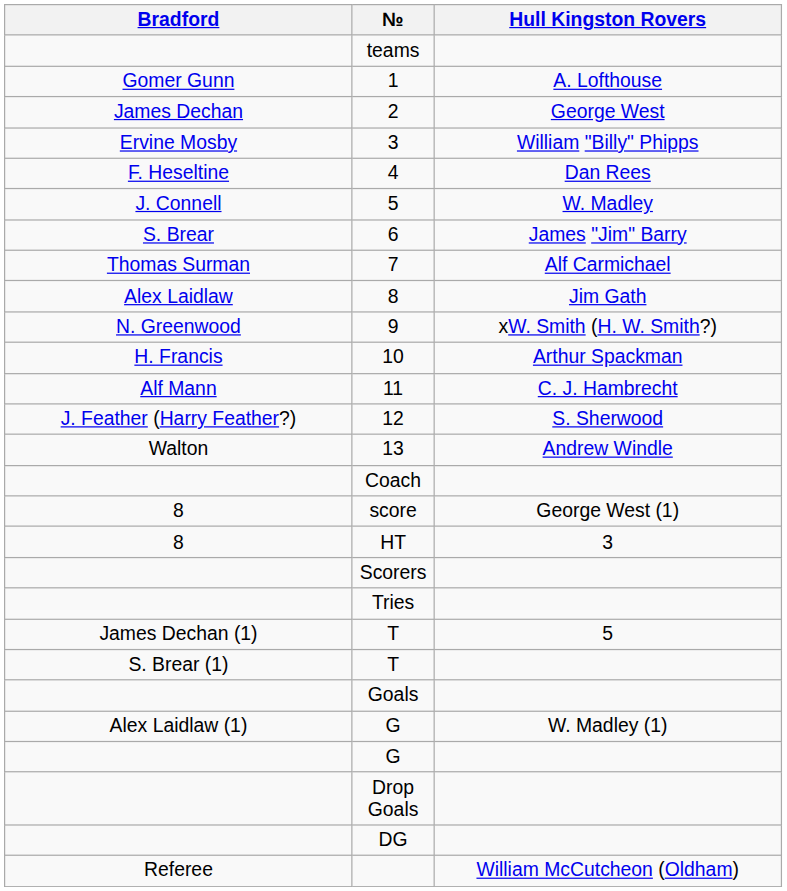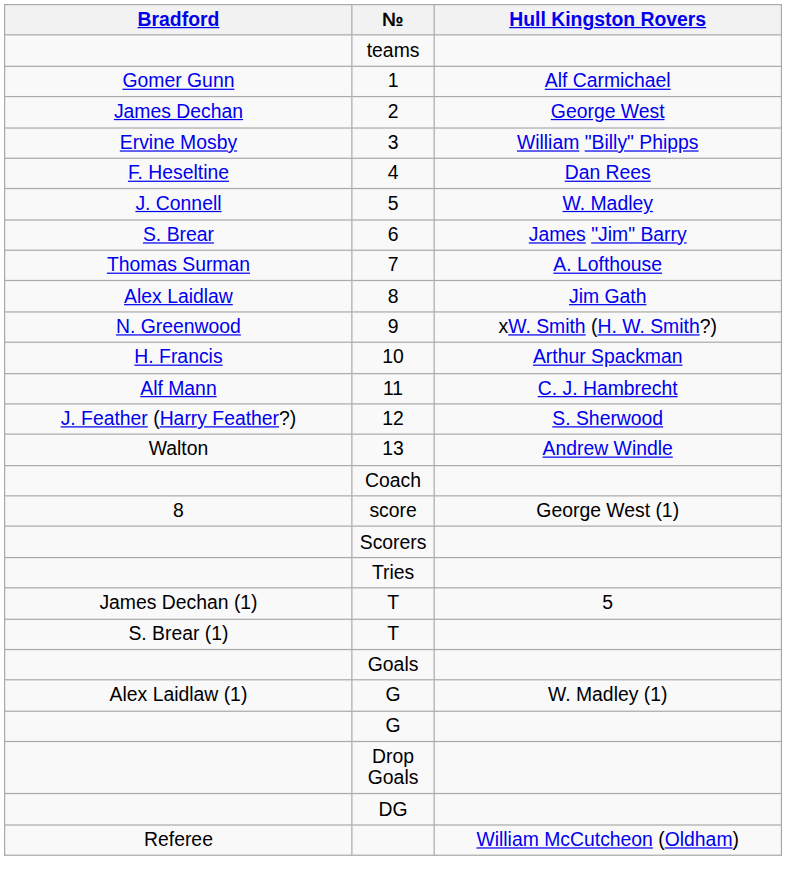 <table class="wikitable" style="text-align:center;">
 <tr>
 <th width=280 abbr=winner><a href='#'>Bradford</a></th>
 <th width=60 abbr="Number">№</th>
 <th width=280 abbr=runner-up><a href='#'>Hull Kingston Rovers</a></th>
 </tr>
 <tr>
 <td></td>
 <td>teams</td>
 <td></td>
 </tr>
 <tr>
 <td><a href='#'>Gomer Gunn</a></td>
 <td>1</td>
-<td><a href='#'>A. Lofthouse</a></td>
+<td><a href='#'>Alf Carmichael</a></td>
 </tr>
 <tr>
 <td><a href='#'>James Dechan</a></td>
 <td>2</td>
 <td><a href='#'>George West</a></td>
 </tr>
 <tr>
 <td><a href='#'>Ervine Mosby</a></td>
 <td>3</td>
 <td><a href='#'>William</a> <a href='#'>"Billy" Phipps</a></td>
 </tr>
 <tr>
 <td><a href='#'>F. Heseltine</a></td>
 <td>4</td>
 <td><a href='#'>Dan Rees</a></td>
 </tr>
 <tr>
 <td><a href='#'>J. Connell</a></td>
 <td>5</td>
 <td><a href='#'>W. Madley</a></td>
 </tr>
 <tr>
 <td><a href='#'>S. Brear</a></td>
 <td>6</td>
 <td><a href='#'>James</a> <a href='#'>"Jim" Barry</a></td>
 </tr>
 <tr>
 <td><a href='#'>Thomas Surman</a></td>
 <td>7</td>
-<td><a href='#'>Alf Carmichael</a></td>
+<td><a href='#'>A. Lofthouse</a></td>
 </tr>
 <tr>
 <td><a href='#'>Alex Laidlaw</a></td>
 <td>8</td>
 <td><a href='#'>Jim Gath</a></td>
 </tr>
 <tr>
 <td><a href='#'>N. Greenwood</a></td>
 <td>9</td>
 <td>x<a href='#'>W. Smith</a> (<a href='#'>H. W. Smith</a>?)</td>
 </tr>
 <tr>
 <td><a href='#'>H. Francis</a></td>
 <td>10</td>
 <td><a href='#'>Arthur Spackman</a></td>
 </tr>
 <tr>
 <td><a href='#'>Alf Mann</a></td>
 <td>11</td>
 <td><a href='#'>C. J. Hambrecht</a></td>
 </tr>
 <tr>
 <td><a href='#'>J. Feather</a> (<a href='#'>Harry Feather</a>?)</td>
 <td>12</td>
 <td><a href='#'>S. Sherwood</a></td>
 </tr>
 <tr>
 <td>Walton</td>
 <td>13</td>
 <td><a href='#'>Andrew Windle</a></td>
 </tr>
 <tr>
 <td></td>
 <td>Coach</td>
 <td></td>
 </tr>
 <tr>
 <td>8</td>
 <td>score</td>
 <td>George West (1)</td>
-</tr>
-<tr>
-<td>8</td>
-<td>HT</td>
-<td>3</td>
 </tr>
 <tr>
 <td></td>
 <td>Scorers</td>
 <td></td>
 </tr>
 <tr>
 <td></td>
 <td>Tries</td>
 <td></td>
 </tr>
 <tr>
 <td>James Dechan (1)</td>
 <td>T</td>
 <td>5</td>
 </tr>
 <tr>
 <td>S. Brear (1)</td>
 <td>T</td>
 <td></td>
 </tr>
 <tr>
 <td></td>
 <td>Goals</td>
 <td></td>
 </tr>
 <tr>
 <td>Alex Laidlaw (1)</td>
 <td>G</td>
 <td>W. Madley (1)</td>
 </tr>
 <tr>
 <td></td>
 <td>G</td>
 <td></td>
 </tr>
 <tr>
 <td></td>
 <td>Drop Goals</td>
 <td></td>
 </tr>
 <tr>
 <td></td>
 <td>DG</td>
 <td></td>
 </tr>
 <tr>
 <td>Referee</td>
 <td></td>
 <td><a href='#'>William McCutcheon</a> (<a href='#'>Oldham</a>)</td>
 </tr>
 </table>
